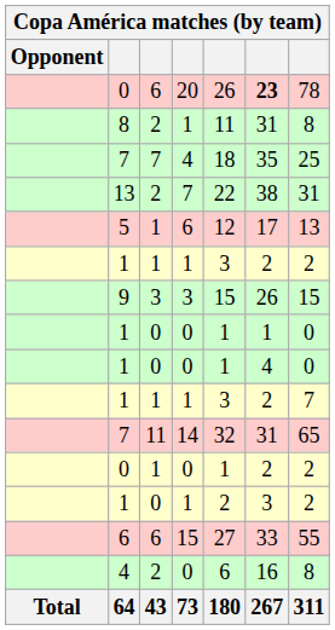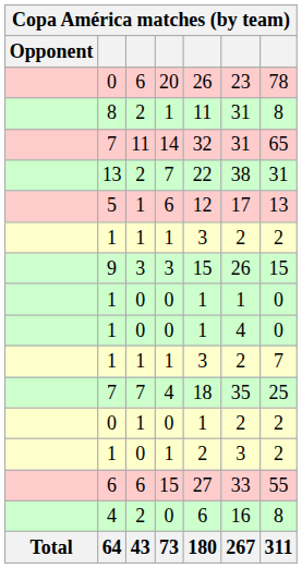 <table class="wikitable sortable" style="text-align: center;">
 <tr>
 <th colspan=7>Copa América matches (by team)</th>
 </tr>
 <tr>
 <th>Opponent</th>
 <th></th>
 <th></th>
 <th></th>
 <th></th>
 <th></th>
 <th></th>
 </tr>
 <tr bgcolor=#FFCCCC>
 <td align="left"></td>
 <td>0</td>
 <td>6</td>
 <td>20</td>
 <td>26</td>
-<td><strong>23</strong></td>
+<td>23</td>
 <td>78</td>
 </tr>
 <tr bgcolor=#CCFFCC>
 <td align="left"></td>
 <td>8</td>
 <td>2</td>
 <td>1</td>
 <td>11</td>
 <td>31</td>
 <td>8</td>
 </tr>
-<tr bgcolor=#CCFFCC>
+<tr bgcolor=#FFCCCC>
 <td align="left"></td>
 <td>7</td>
-<td>7</td>
-<td>4</td>
-<td>18</td>
-<td>35</td>
-<td>25</td>
+<td>11</td>
+<td>14</td>
+<td>32</td>
+<td>31</td>
+<td>65</td>
 </tr>
 <tr bgcolor=#CCFFCC>
 <td align="left"></td>
 <td>13</td>
 <td>2</td>
 <td>7</td>
 <td>22</td>
 <td>38</td>
 <td>31</td>
 </tr>
 <tr bgcolor=#FFCCCC>
 <td align="left"></td>
 <td>5</td>
 <td>1</td>
 <td>6</td>
 <td>12</td>
 <td>17</td>
 <td>13</td>
 </tr>
 <tr bgcolor=#FFFFCC>
 <td align="left"></td>
 <td>1</td>
 <td>1</td>
 <td>1</td>
 <td>3</td>
 <td>2</td>
 <td>2</td>
 </tr>
 <tr bgcolor=#CCFFCC>
 <td align="left"></td>
 <td>9</td>
 <td>3</td>
 <td>3</td>
 <td>15</td>
 <td>26</td>
 <td>15</td>
 </tr>
 <tr bgcolor=#CCFFCC>
 <td align="left"></td>
 <td>1</td>
 <td>0</td>
 <td>0</td>
 <td>1</td>
 <td>1</td>
 <td>0</td>
 </tr>
 <tr bgcolor=#CCFFCC>
 <td align="left"></td>
 <td>1</td>
 <td>0</td>
 <td>0</td>
 <td>1</td>
 <td>4</td>
 <td>0</td>
 </tr>
 <tr bgcolor=#FFFFCC>
 <td align="left"></td>
 <td>1</td>
 <td>1</td>
 <td>1</td>
 <td>3</td>
 <td>2</td>
 <td>7</td>
 </tr>
-<tr bgcolor=#FFCCCC>
+<tr bgcolor=#CCFFCC>
 <td align="left"></td>
 <td>7</td>
-<td>11</td>
-<td>14</td>
-<td>32</td>
-<td>31</td>
-<td>65</td>
+<td>7</td>
+<td>4</td>
+<td>18</td>
+<td>35</td>
+<td>25</td>
 </tr>
 <tr bgcolor=#FFFFCC>
 <td align="left"></td>
 <td>0</td>
 <td>1</td>
 <td>0</td>
 <td>1</td>
 <td>2</td>
 <td>2</td>
 </tr>
 <tr bgcolor=#FFFFCC>
 <td align="left"></td>
 <td>1</td>
 <td>0</td>
 <td>1</td>
 <td>2</td>
 <td>3</td>
 <td>2</td>
 </tr>
 <tr bgcolor=#FFCCCC>
 <td align="left"></td>
 <td>6</td>
 <td>6</td>
 <td>15</td>
 <td>27</td>
 <td>33</td>
 <td>55</td>
 </tr>
 <tr bgcolor=#CCFFCC>
 <td align="left"></td>
 <td>4</td>
 <td>2</td>
 <td>0</td>
 <td>6</td>
 <td>16</td>
 <td>8</td>
 </tr>
 <tr>
 <th align="left">Total</th>
 <th>64</th>
 <th>43</th>
 <th>73</th>
 <th>180</th>
 <th>267</th>
 <th>311</th>
 </tr>
 </table>
